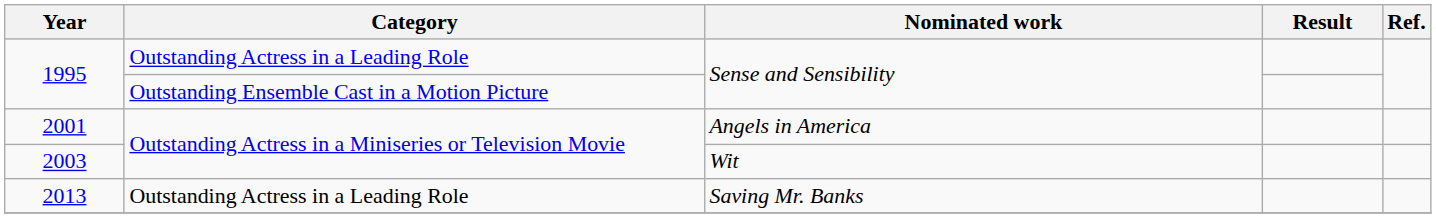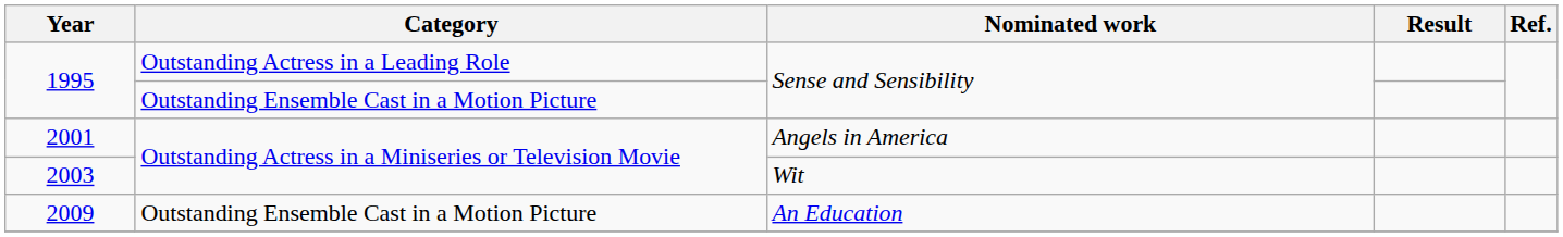 <table class=wikitable>
 <tr>
 <th scope="col" style="width:5em;">Year</th>
 <th scope="col" style="width:26em;">Category</th>
 <th scope="col" style="width:25em;">Nominated work</th>
 <th scope="col" style="width:5em;">Result</th>
 <th>Ref.</th>
 </tr>
 <tr>
 <td style="text-align:center;", rowspan=2><a href='#'>1995</a></td>
 <td><a href='#'>Outstanding Actress in a Leading Role</a></td>
 <td rowspan=2><em>Sense and Sensibility</em></td>
 <td></td>
 <td style="text-align:center;", rowspan=2></td>
 </tr>
 <tr>
 <td><a href='#'>Outstanding Ensemble Cast in a Motion Picture</a></td>
 <td></td>
 </tr>
 <tr>
 <td style="text-align:center;"><a href='#'>2001</a></td>
 <td rowspan=2><a href='#'>Outstanding Actress in a Miniseries or Television Movie</a></td>
 <td><em>Angels in America</em></td>
 <td></td>
 <td style="text-align:center;"></td>
 </tr>
 <tr>
 <td style="text-align:center;"><a href='#'>2003</a></td>
 <td><em>Wit</em></td>
 <td></td>
 <td style="text-align:center;"></td>
 </tr>
 <tr>
-<td style="text-align:center;"><a href='#'>2013</a></td>
-<td>Outstanding Actress in a Leading Role</td>
-<td><em>Saving Mr. Banks</em></td>
+<td style="text-align:center;"><a href='#'>2009</a></td>
+<td>Outstanding Ensemble Cast in a Motion Picture</td>
+<td><em><a href='#'>An Education</a></em></td>
 <td></td>
 <td style="text-align:center;"></td>
 </tr>
 <tr>
 </tr>
 </table>
